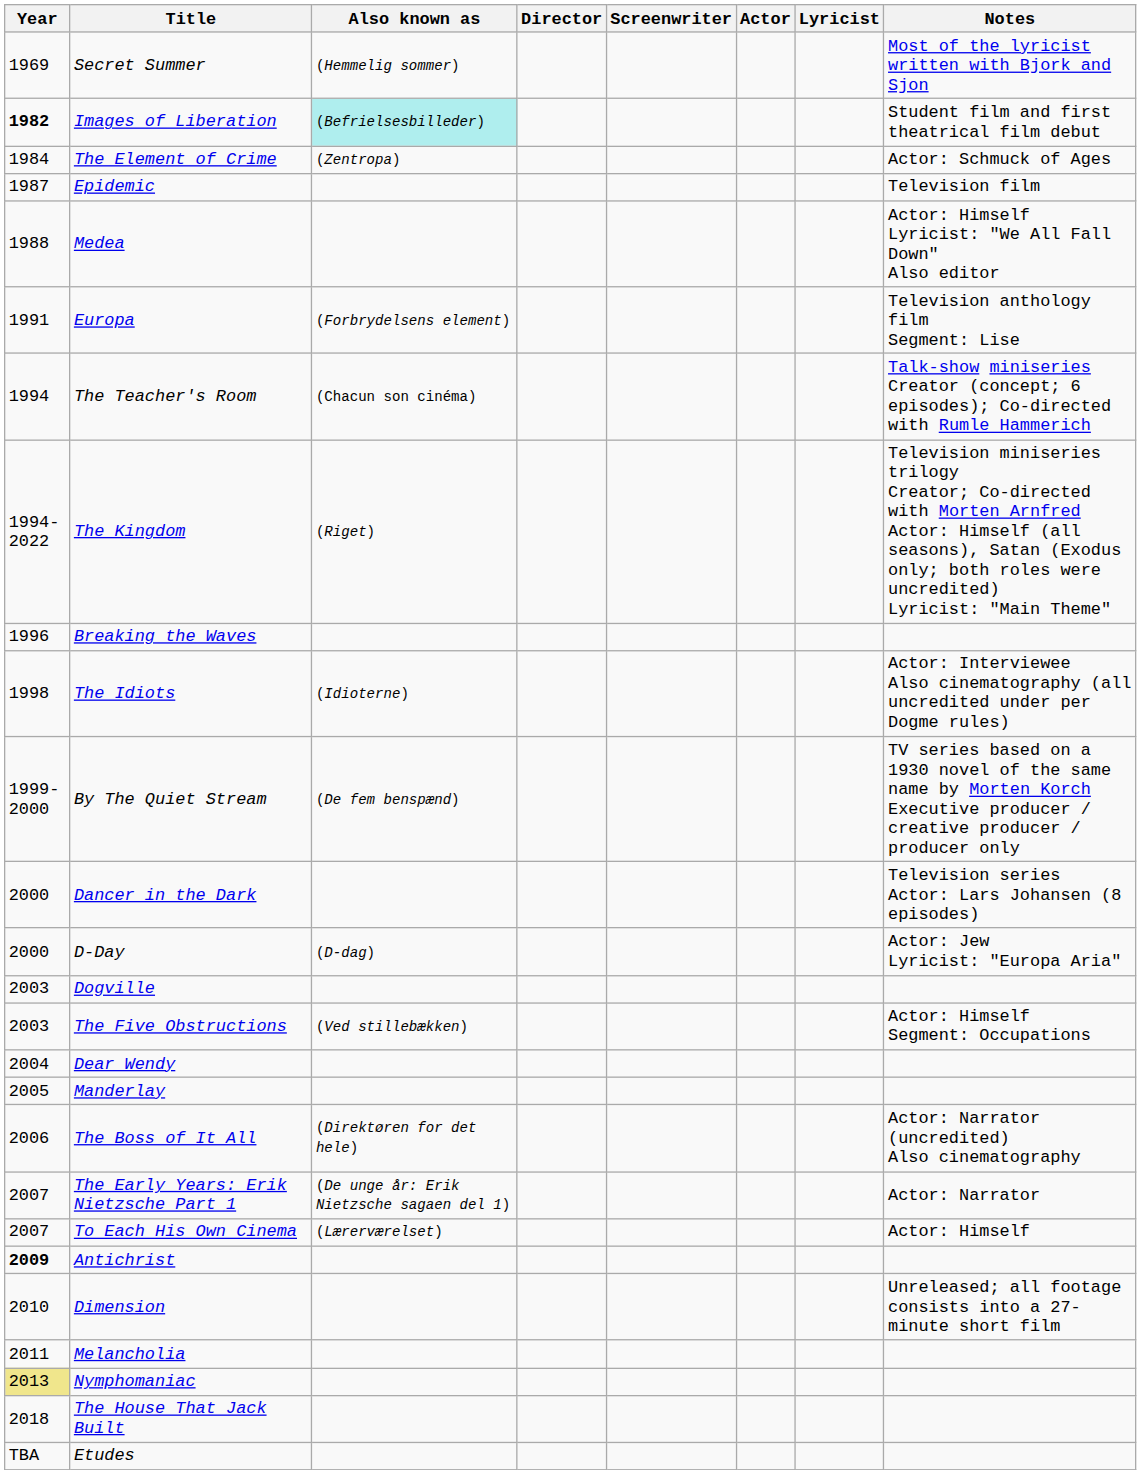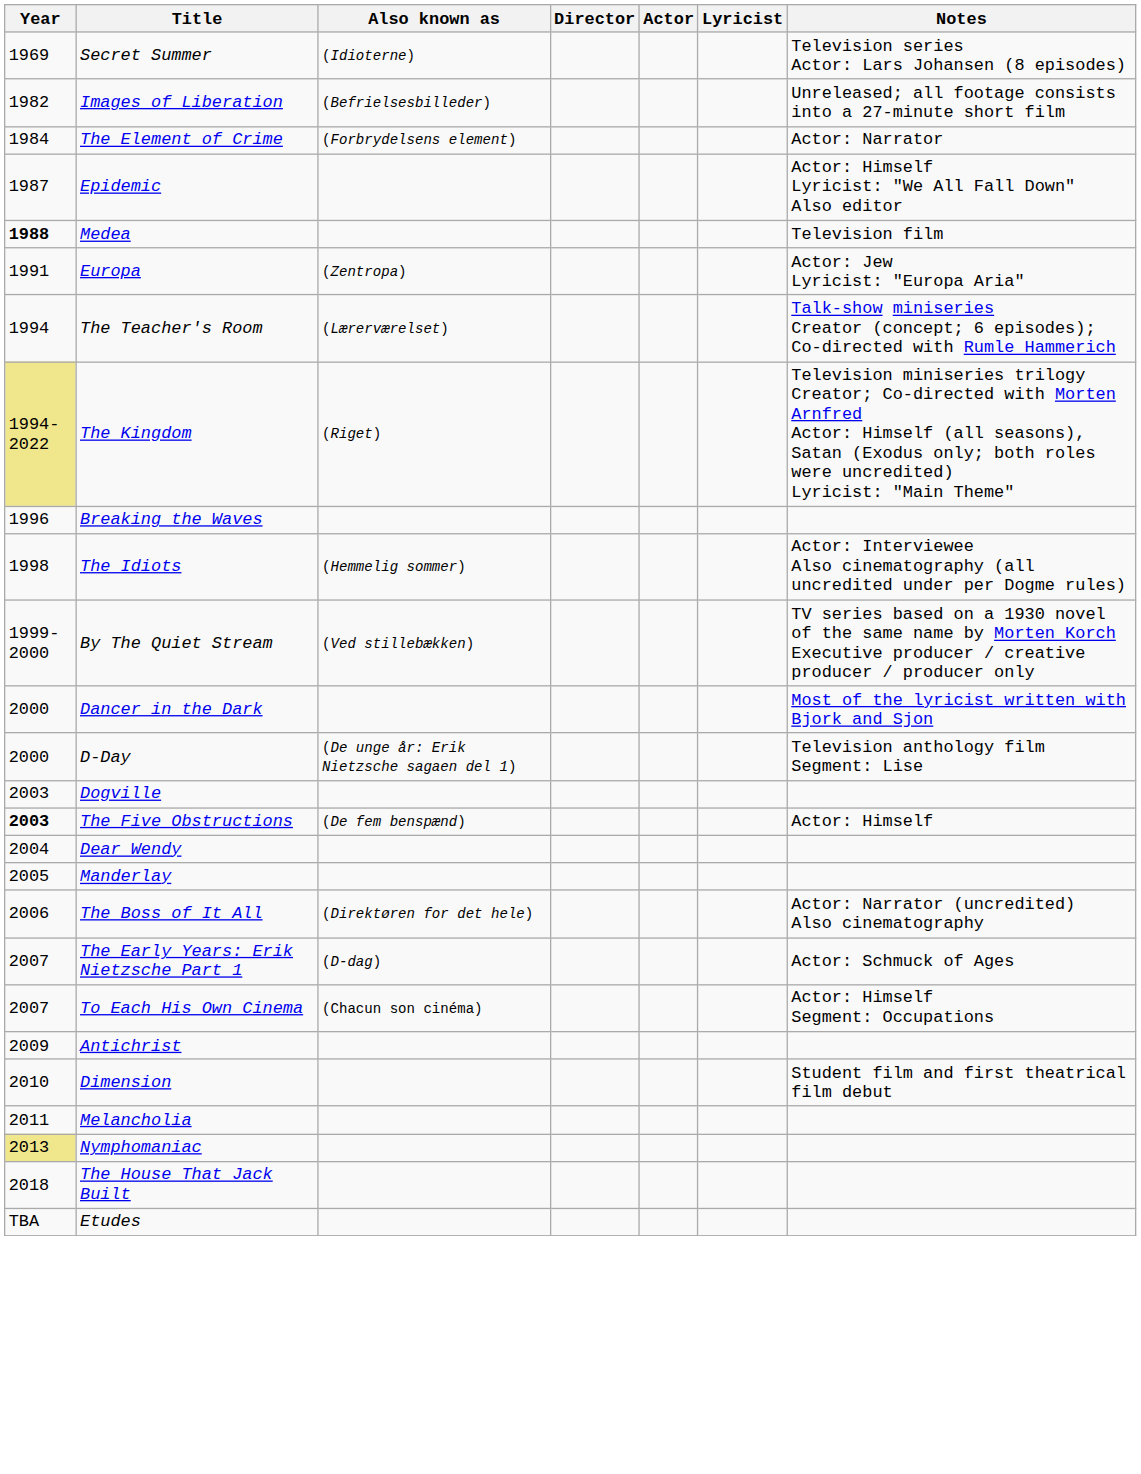 <table class="wikitable">
 <tr>
 <th>Year</th>
 <th width="180px">Title</th>
 <th>Also known as</th>
 <th>Director</th>
-<th>Screenwriter</th>
 <th>Actor</th>
 <th>Lyricist</th>
 <th>Notes</th>
 </tr>
 <tr>
 <td>1969</td>
 <td><em>Secret Summer</em></td>
-<td><small>(<em>Hemmelig sommer</em>)</small></td>
+<td><small>(<em>Idioterne</em>)</small></td>
 <td></td>
 <td></td>
 <td></td>
-<td></td>
-<td><a href='#'>Most of the lyricist written with Bjork and Sjon</a></td>
+<td>Television series<br>Actor: Lars Johansen (8 episodes)</td>
 </tr>
 <tr>
-<td><strong>1982</strong></td>
+<td>1982</td>
 <td><em><a href='#'>Images of Liberation</a></em></td>
-<td style="background: paleturquoise;"><small>(<em>Befrielsesbilleder</em>)</small></td>
+<td><small>(<em>Befrielsesbilleder</em>)</small></td>
 <td></td>
 <td></td>
 <td></td>
-<td></td>
-<td>Student film and first theatrical film debut</td>
+<td>Unreleased; all footage consists into a 27-minute short film</td>
 </tr>
 <tr>
 <td>1984</td>
 <td><em><a href='#'>The Element of Crime</a></em></td>
-<td><small>(<em>Zentropa</em>)</small></td>
+<td><small>(<em>Forbrydelsens element</em>)</small></td>
 <td></td>
 <td></td>
 <td></td>
-<td></td>
-<td>Actor: Schmuck of Ages</td>
+<td>Actor: Narrator</td>
 </tr>
 <tr>
 <td>1987</td>
 <td><em><a href='#'>Epidemic</a></em></td>
 <td></td>
 <td></td>
 <td></td>
 <td></td>
-<td></td>
-<td>Television film</td>
+<td>Actor: Himself<br>Lyricist: "We All Fall Down"<br>Also editor</td>
 </tr>
 <tr>
-<td>1988</td>
+<td><strong>1988</strong></td>
 <td><em><a href='#'>Medea</a></em></td>
 <td></td>
 <td></td>
 <td></td>
 <td></td>
-<td></td>
-<td>Actor: Himself<br>Lyricist: "We All Fall Down"<br>Also editor</td>
+<td>Television film</td>
 </tr>
 <tr>
 <td>1991</td>
 <td><em><a href='#'>Europa</a></em></td>
-<td><small>(<em>Forbrydelsens element</em>)</small></td>
+<td><small>(<em>Zentropa</em>)</small></td>
 <td></td>
 <td></td>
 <td></td>
-<td></td>
-<td>Television anthology film<br>Segment: Lise</td>
+<td>Actor: Jew<br>Lyricist: "Europa Aria"</td>
 </tr>
 <tr>
 <td>1994</td>
 <td><em>The Teacher's Room</em></td>
-<td><small>(Chacun son cinéma)</small></td>
-<td></td>
+<td><small>(<em>Lærerværelset</em>)</small></td>
 <td></td>
 <td></td>
 <td></td>
 <td><a href='#'>Talk-show</a> <a href='#'>miniseries</a><br>Creator (concept; 6 episodes); Co-directed with <a href='#'>Rumle Hammerich</a></td>
 </tr>
 <tr>
-<td>1994-2022</td>
+<td style="background: khaki;">1994-2022</td>
 <td><em><a href='#'>The Kingdom</a></em></td>
 <td><small>(<em>Riget</em>)</small></td>
-<td></td>
 <td></td>
 <td></td>
 <td></td>
 <td>Television miniseries trilogy<br>Creator; Co-directed with <a href='#'>Morten Arnfred</a><br>Actor: Himself (all seasons), Satan (Exodus only; both roles were uncredited)<br>Lyricist: "Main Theme"</td>
 </tr>
 <tr>
 <td>1996</td>
 <td><em><a href='#'>Breaking the Waves</a></em></td>
 <td></td>
 <td></td>
 <td></td>
 <td></td>
 <td></td>
-<td></td>
 </tr>
 <tr>
 <td>1998</td>
 <td><em><a href='#'>The Idiots</a></em></td>
-<td><small>(<em>Idioterne</em>)</small></td>
-<td></td>
+<td><small>(<em>Hemmelig sommer</em>)</small></td>
 <td></td>
 <td></td>
 <td></td>
 <td>Actor: Interviewee<br>Also cinematography (all uncredited under per Dogme rules)</td>
 </tr>
 <tr>
 <td>1999-2000</td>
 <td><em>By The Quiet Stream</em></td>
-<td><small>(<em>De fem benspænd</em>)</small></td>
-<td></td>
+<td><small>(<em>Ved stillebækken</em>)</small></td>
 <td></td>
 <td></td>
 <td></td>
 <td>TV series based on a 1930 novel of the same name by <a href='#'>Morten Korch</a><br>Executive producer / creative producer / producer only</td>
 </tr>
 <tr>
 <td>2000</td>
 <td><em><a href='#'>Dancer in the Dark</a></em></td>
 <td></td>
 <td></td>
 <td></td>
 <td></td>
-<td></td>
-<td>Television series<br>Actor: Lars Johansen (8 episodes)</td>
+<td><a href='#'>Most of the lyricist written with Bjork and Sjon</a></td>
 </tr>
 <tr>
 <td>2000</td>
 <td><em>D-Day</em></td>
-<td><small>(<em>D-dag</em>)</small></td>
+<td><small>(<em>De unge år: Erik Nietzsche sagaen del 1</em>)</small></td>
 <td></td>
 <td></td>
 <td></td>
-<td></td>
-<td>Actor: Jew<br>Lyricist: "Europa Aria"</td>
+<td>Television anthology film<br>Segment: Lise</td>
 </tr>
 <tr>
 <td>2003</td>
 <td><em><a href='#'>Dogville</a></em></td>
 <td></td>
 <td></td>
 <td></td>
 <td></td>
 <td></td>
-<td></td>
 </tr>
 <tr>
-<td>2003</td>
+<td><strong>2003</strong></td>
 <td><em><a href='#'>The Five Obstructions</a></em></td>
-<td><small>(<em>Ved stillebækken</em>)</small></td>
+<td><small>(<em>De fem benspænd</em>)</small></td>
 <td></td>
 <td></td>
 <td></td>
-<td></td>
-<td>Actor: Himself<br>Segment: Occupations</td>
+<td>Actor: Himself</td>
 </tr>
 <tr>
 <td>2004</td>
 <td><em><a href='#'>Dear Wendy</a></em></td>
-<td></td>
 <td></td>
 <td></td>
 <td></td>
 <td></td>
 <td></td>
 </tr>
 <tr>
 <td>2005</td>
 <td><em><a href='#'>Manderlay</a></em></td>
 <td></td>
 <td></td>
 <td></td>
 <td></td>
 <td></td>
-<td></td>
 </tr>
 <tr>
 <td>2006</td>
 <td><em><a href='#'>The Boss of It All</a></em></td>
 <td><small>(<em>Direktøren for det hele</em>)</small></td>
 <td></td>
 <td></td>
 <td></td>
-<td></td>
 <td>Actor: Narrator (uncredited)<br>Also cinematography</td>
 </tr>
 <tr>
 <td>2007</td>
 <td><em><a href='#'>The Early Years: Erik Nietzsche Part 1</a></em></td>
-<td><small>(<em>De unge år: Erik Nietzsche sagaen del 1</em>)</small></td>
+<td><small>(<em>D-dag</em>)</small></td>
 <td></td>
 <td></td>
 <td></td>
-<td></td>
-<td>Actor: Narrator</td>
+<td>Actor: Schmuck of Ages</td>
 </tr>
 <tr>
 <td>2007</td>
 <td><em><a href='#'>To Each His Own Cinema</a></em></td>
-<td><small>(<em>Lærerværelset</em>)</small></td>
+<td><small>(Chacun son cinéma)</small></td>
 <td></td>
 <td></td>
 <td></td>
-<td></td>
-<td>Actor: Himself</td>
+<td>Actor: Himself<br>Segment: Occupations</td>
 </tr>
 <tr>
-<td><strong>2009</strong></td>
+<td>2009</td>
 <td><em><a href='#'>Antichrist</a></em></td>
-<td></td>
 <td></td>
 <td></td>
 <td></td>
 <td></td>
 <td></td>
 </tr>
 <tr>
 <td>2010</td>
 <td><em><a href='#'>Dimension</a></em></td>
 <td></td>
 <td></td>
 <td></td>
 <td></td>
-<td></td>
-<td>Unreleased; all footage consists into a 27-minute short film</td>
+<td>Student film and first theatrical film debut</td>
 </tr>
 <tr>
 <td>2011</td>
 <td><em><a href='#'>Melancholia</a></em></td>
-<td></td>
 <td></td>
 <td></td>
 <td></td>
 <td></td>
 <td></td>
 </tr>
 <tr>
 <td style="background: khaki;">2013</td>
 <td><em><a href='#'>Nymphomaniac</a></em></td>
 <td></td>
 <td></td>
 <td></td>
 <td></td>
 <td></td>
-<td></td>
 </tr>
 <tr>
 <td>2018</td>
 <td><em><a href='#'>The House That Jack Built</a></em></td>
-<td></td>
 <td></td>
 <td></td>
 <td></td>
 <td></td>
 <td></td>
 </tr>
 <tr>
 <td>TBA</td>
 <td><em>Etudes</em></td>
 <td></td>
 <td></td>
 <td></td>
 <td></td>
 <td></td>
-<td></td>
 </tr>
 </table>
